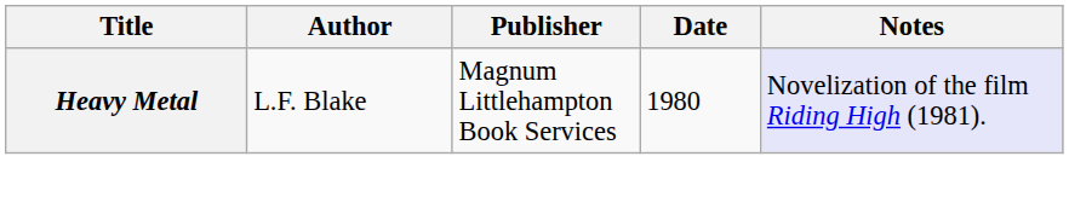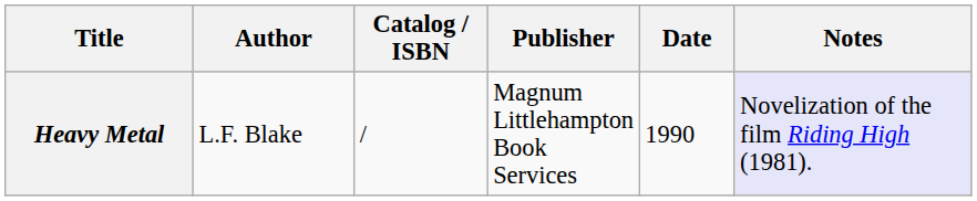 <table class="wikitable sortable" style="width:100%;">
 <tr>
 <th width=20%>Title</th>
 <th width=17%>Author</th>
+<th width=14%>Catalog / ISBN</th>
 <th width=14%>Publisher</th>
 <th width=10%>Date</th>
 <th width=25%>Notes</th>
 </tr>
 <tr>
 <th><em>Heavy Metal</em></th>
 <td>L.F. Blake</td>
+<td> / </td>
 <td>Magnum Littlehampton Book Services</td>
-<td>1980</td>
+<td>1990</td>
 <td style="background: lavender;">Novelization of the film <em><a href='#'>Riding High</a></em> (1981).</td>
 </tr>
 </table>
